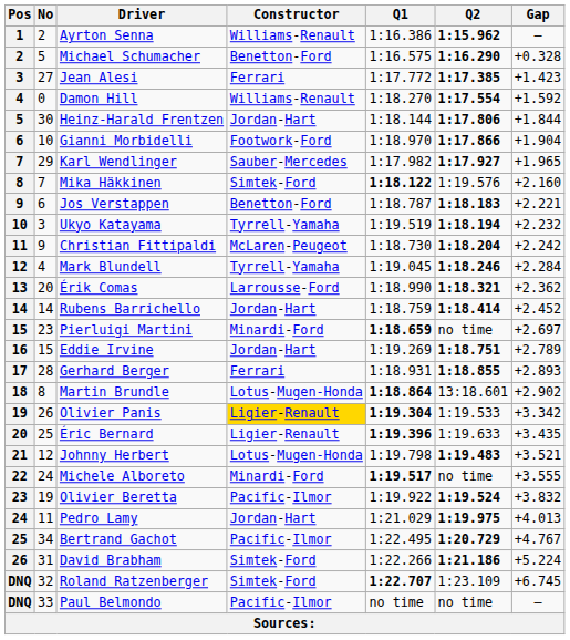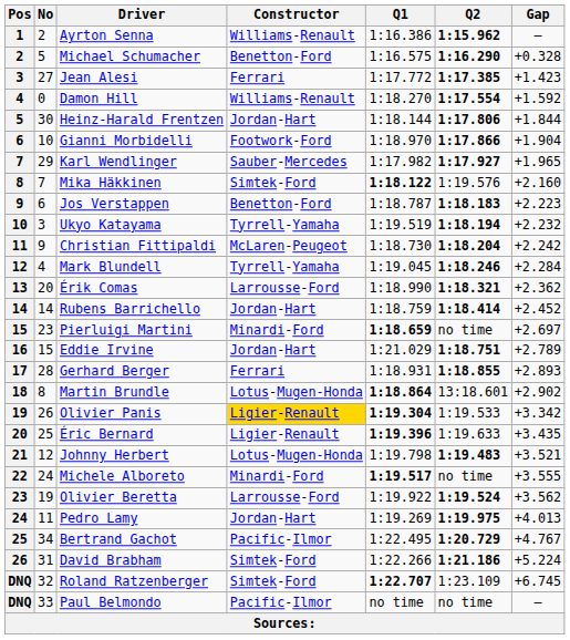 <table class="wikitable sortable" style="font-size: 95%;">
 <tr>
 <th>Pos</th>
 <th>No</th>
 <th>Driver</th>
 <th>Constructor</th>
 <th>Q1</th>
 <th>Q2</th>
 <th>Gap</th>
 </tr>
 <tr>
 <th>1</th>
 <td>2</td>
 <td> <a href='#'>Ayrton Senna</a></td>
 <td><a href='#'>Williams</a>-<a href='#'>Renault</a></td>
 <td>1:16.386</td>
 <td><strong>1:15.962</strong></td>
 <td align="center">—</td>
 </tr>
 <tr>
 <th>2</th>
 <td>5</td>
 <td> <a href='#'>Michael Schumacher</a></td>
 <td><a href='#'>Benetton</a>-<a href='#'>Ford</a></td>
 <td>1:16.575</td>
 <td><strong>1:16.290</strong></td>
 <td>+0.328</td>
 </tr>
 <tr>
 <th>3</th>
 <td>27</td>
 <td> <a href='#'>Jean Alesi</a></td>
 <td><a href='#'>Ferrari</a></td>
 <td>1:17.772</td>
 <td><strong>1:17.385</strong></td>
 <td>+1.423</td>
 </tr>
 <tr>
 <th>4</th>
 <td>0</td>
 <td> <a href='#'>Damon Hill</a></td>
 <td><a href='#'>Williams</a>-<a href='#'>Renault</a></td>
 <td>1:18.270</td>
 <td><strong>1:17.554</strong></td>
 <td>+1.592</td>
 </tr>
 <tr>
 <th>5</th>
 <td>30</td>
 <td> <a href='#'>Heinz-Harald Frentzen</a></td>
 <td><a href='#'>Jordan</a>-<a href='#'>Hart</a></td>
 <td>1:18.144</td>
 <td><strong>1:17.806</strong></td>
 <td>+1.844</td>
 </tr>
 <tr>
 <th>6</th>
 <td>10</td>
 <td> <a href='#'>Gianni Morbidelli</a></td>
 <td><a href='#'>Footwork</a>-<a href='#'>Ford</a></td>
 <td>1:18.970</td>
 <td><strong>1:17.866</strong></td>
 <td>+1.904</td>
 </tr>
 <tr>
 <th>7</th>
 <td>29</td>
 <td> <a href='#'>Karl Wendlinger</a></td>
 <td><a href='#'>Sauber</a>-<a href='#'>Mercedes</a></td>
 <td>1:17.982</td>
 <td><strong>1:17.927</strong></td>
 <td>+1.965</td>
 </tr>
 <tr>
 <th>8</th>
 <td>7</td>
 <td> <a href='#'>Mika Häkkinen</a></td>
 <td><a href='#'>Simtek</a>-<a href='#'>Ford</a></td>
 <td><strong>1:18.122</strong></td>
 <td>1:19.576</td>
 <td>+2.160</td>
 </tr>
 <tr>
 <th>9</th>
 <td>6</td>
 <td> <a href='#'>Jos Verstappen</a></td>
 <td><a href='#'>Benetton</a>-<a href='#'>Ford</a></td>
 <td>1:18.787</td>
 <td><strong>1:18.183</strong></td>
-<td>+2.221</td>
+<td>+2.223</td>
 </tr>
 <tr>
 <th>10</th>
 <td>3</td>
 <td> <a href='#'>Ukyo Katayama</a></td>
 <td><a href='#'>Tyrrell</a>-<a href='#'>Yamaha</a></td>
 <td>1:19.519</td>
 <td><strong>1:18.194</strong></td>
 <td>+2.232</td>
 </tr>
 <tr>
 <th>11</th>
 <td>9</td>
 <td> <a href='#'>Christian Fittipaldi</a></td>
 <td><a href='#'>McLaren</a>-<a href='#'>Peugeot</a></td>
 <td>1:18.730</td>
 <td><strong>1:18.204</strong></td>
 <td>+2.242</td>
 </tr>
 <tr>
 <th>12</th>
 <td>4</td>
 <td> <a href='#'>Mark Blundell</a></td>
 <td><a href='#'>Tyrrell</a>-<a href='#'>Yamaha</a></td>
 <td>1:19.045</td>
 <td><strong>1:18.246</strong></td>
 <td>+2.284</td>
 </tr>
 <tr>
 <th>13</th>
 <td>20</td>
 <td> <a href='#'>Érik Comas</a></td>
 <td><a href='#'>Larrousse</a>-<a href='#'>Ford</a></td>
 <td>1:18.990</td>
 <td><strong>1:18.321</strong></td>
 <td>+2.362</td>
 </tr>
 <tr>
 <th>14</th>
 <td>14</td>
 <td> <a href='#'>Rubens Barrichello</a></td>
 <td><a href='#'>Jordan</a>-<a href='#'>Hart</a></td>
 <td>1:18.759</td>
 <td><strong>1:18.414</strong></td>
 <td>+2.452</td>
 </tr>
 <tr>
 <th>15</th>
 <td>23</td>
 <td> <a href='#'>Pierluigi Martini</a></td>
 <td><a href='#'>Minardi</a>-<a href='#'>Ford</a></td>
 <td><strong>1:18.659</strong></td>
 <td>no time</td>
 <td>+2.697</td>
 </tr>
 <tr>
 <th>16</th>
 <td>15</td>
 <td> <a href='#'>Eddie Irvine</a></td>
 <td><a href='#'>Jordan</a>-<a href='#'>Hart</a></td>
-<td>1:19.269</td>
+<td>1:21.029</td>
 <td><strong>1:18.751</strong></td>
 <td>+2.789</td>
 </tr>
 <tr>
 <th>17</th>
 <td>28</td>
 <td> <a href='#'>Gerhard Berger</a></td>
 <td><a href='#'>Ferrari</a></td>
 <td>1:18.931</td>
 <td><strong>1:18.855</strong></td>
 <td>+2.893</td>
 </tr>
 <tr>
 <th>18</th>
 <td>8</td>
 <td> <a href='#'>Martin Brundle</a></td>
 <td><a href='#'>Lotus</a>-<a href='#'>Mugen-Honda</a></td>
 <td><strong>1:18.864</strong></td>
 <td>13:18.601</td>
 <td>+2.902</td>
 </tr>
 <tr>
 <th>19</th>
 <td>26</td>
 <td> <a href='#'>Olivier Panis</a></td>
 <td style="background: gold;"><a href='#'>Ligier</a>-<a href='#'>Renault</a></td>
 <td><strong>1:19.304</strong></td>
 <td>1:19.533</td>
 <td>+3.342</td>
 </tr>
 <tr>
 <th>20</th>
 <td>25</td>
 <td> <a href='#'>Éric Bernard</a></td>
 <td><a href='#'>Ligier</a>-<a href='#'>Renault</a></td>
 <td><strong>1:19.396</strong></td>
 <td>1:19.633</td>
 <td>+3.435</td>
 </tr>
 <tr>
 <th>21</th>
 <td>12</td>
 <td> <a href='#'>Johnny Herbert</a></td>
 <td><a href='#'>Lotus</a>-<a href='#'>Mugen-Honda</a></td>
 <td>1:19.798</td>
 <td><strong>1:19.483</strong></td>
 <td>+3.521</td>
 </tr>
 <tr>
 <th>22</th>
 <td>24</td>
 <td> <a href='#'>Michele Alboreto</a></td>
 <td><a href='#'>Minardi</a>-<a href='#'>Ford</a></td>
 <td><strong>1:19.517</strong></td>
 <td>no time</td>
 <td>+3.555</td>
 </tr>
 <tr>
 <th>23</th>
 <td>19</td>
 <td> <a href='#'>Olivier Beretta</a></td>
-<td><a href='#'>Pacific</a>-<a href='#'>Ilmor</a></td>
+<td><a href='#'>Larrousse</a>-<a href='#'>Ford</a></td>
 <td>1:19.922</td>
 <td><strong>1:19.524</strong></td>
-<td>+3.832</td>
+<td>+3.562</td>
 </tr>
 <tr>
 <th>24</th>
 <td>11</td>
 <td> <a href='#'>Pedro Lamy</a></td>
 <td><a href='#'>Jordan</a>-<a href='#'>Hart</a></td>
-<td>1:21.029</td>
+<td>1:19.269</td>
 <td><strong>1:19.975</strong></td>
 <td>+4.013</td>
 </tr>
 <tr>
 <th>25</th>
 <td>34</td>
 <td> <a href='#'>Bertrand Gachot</a></td>
 <td><a href='#'>Pacific</a>-<a href='#'>Ilmor</a></td>
 <td>1:22.495</td>
 <td><strong>1:20.729</strong></td>
 <td>+4.767</td>
 </tr>
 <tr>
 <th>26</th>
 <td>31</td>
 <td> <a href='#'>David Brabham</a></td>
 <td><a href='#'>Simtek</a>-<a href='#'>Ford</a></td>
 <td>1:22.266</td>
 <td><strong>1:21.186</strong></td>
 <td>+5.224</td>
 </tr>
 <tr>
 <th data-sort-value="27">DNQ</th>
 <td>32</td>
 <td> <a href='#'>Roland Ratzenberger</a></td>
 <td><a href='#'>Simtek</a>-<a href='#'>Ford</a></td>
 <td><strong>1:22.707</strong></td>
 <td>1:23.109</td>
 <td>+6.745</td>
 </tr>
 <tr>
 <th data-sort-value="28">DNQ</th>
 <td>33</td>
 <td> <a href='#'>Paul Belmondo</a></td>
 <td><a href='#'>Pacific</a>-<a href='#'>Ilmor</a></td>
 <td>no time</td>
 <td>no time</td>
 <td align="center">—</td>
 </tr>
 <tr>
 <th colspan="7">Sources:</th>
 </tr>
 </table>
